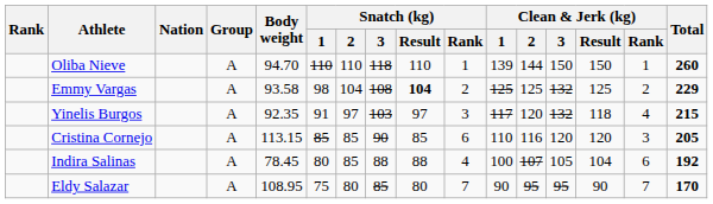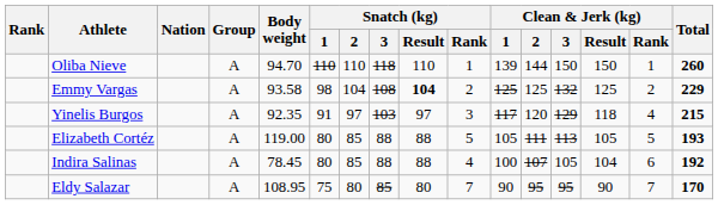 <table class="wikitable sortable" style="text-align:center;">
 <tr>
 <th rowspan=2>Rank</th>
 <th rowspan=2>Athlete</th>
 <th rowspan=2>Nation</th>
 <th rowspan=2>Group</th>
 <th rowspan=2>Body<br>weight</th>
 <th colspan=5>Snatch (kg)</th>
 <th colspan=5>Clean & Jerk (kg)</th>
 <th rowspan=2>Total</th>
 </tr>
 <tr>
 <th>1</th>
 <th>2</th>
 <th>3</th>
 <th>Result</th>
 <th>Rank</th>
 <th>1</th>
 <th>2</th>
 <th>3</th>
 <th>Result</th>
 <th>Rank</th>
 </tr>
 <tr>
 <td></td>
 <td align=left><a href='#'>Oliba Nieve</a></td>
 <td align=left></td>
 <td>A</td>
 <td>94.70</td>
 <td><s>110</s></td>
 <td>110</td>
 <td><s>118</s></td>
 <td>110</td>
 <td>1</td>
 <td>139</td>
 <td>144</td>
 <td>150</td>
 <td>150</td>
 <td>1</td>
 <td><strong>260</strong></td>
 </tr>
 <tr>
 <td></td>
 <td align=left><a href='#'>Emmy Vargas</a></td>
 <td align=left></td>
 <td>A</td>
 <td>93.58</td>
 <td>98</td>
 <td>104</td>
 <td><s>108</s></td>
 <td><strong>104</strong></td>
 <td>2</td>
 <td><s>125</s></td>
 <td>125</td>
 <td><s>132</s></td>
 <td>125</td>
 <td>2</td>
 <td><strong>229</strong></td>
 </tr>
 <tr>
 <td></td>
 <td align=left><a href='#'>Yinelis Burgos</a></td>
 <td align=left></td>
 <td>A</td>
 <td>92.35</td>
 <td>91</td>
 <td>97</td>
 <td><s>103</s></td>
 <td>97</td>
 <td>3</td>
 <td><s>117</s></td>
 <td>120</td>
-<td><s>132</s></td>
+<td><s>129</s></td>
 <td>118</td>
 <td>4</td>
 <td><strong>215</strong></td>
 </tr>
 <tr>
 <td></td>
-<td align=left><a href='#'>Cristina Cornejo</a></td>
+<td align=left><a href='#'>Elizabeth Cortéz</a></td>
 <td align=left></td>
 <td>A</td>
-<td>113.15</td>
-<td><s>85</s></td>
+<td>119.00</td>
+<td>80</td>
 <td>85</td>
-<td><s>90</s></td>
-<td>85</td>
-<td>6</td>
-<td>110</td>
-<td>116</td>
-<td>120</td>
-<td>120</td>
-<td>3</td>
-<td><strong>205</strong></td>
+<td>88</td>
+<td>88</td>
+<td>5</td>
+<td>105</td>
+<td><s>111</s></td>
+<td><s>113</s></td>
+<td>105</td>
+<td>5</td>
+<td><strong>193</strong></td>
 </tr>
 <tr>
 <td></td>
 <td align=left><a href='#'>Indira Salinas</a></td>
 <td align=left></td>
 <td>A</td>
 <td>78.45</td>
 <td>80</td>
 <td>85</td>
 <td>88</td>
 <td>88</td>
 <td>4</td>
 <td>100</td>
 <td><s>107</s></td>
 <td>105</td>
 <td>104</td>
 <td>6</td>
 <td><strong>192</strong></td>
 </tr>
 <tr>
 <td></td>
 <td align=left><a href='#'>Eldy Salazar</a></td>
 <td align=left></td>
 <td>A</td>
 <td>108.95</td>
 <td>75</td>
 <td>80</td>
 <td><s>85</s></td>
 <td>80</td>
 <td>7</td>
 <td>90</td>
 <td><s>95</s></td>
 <td><s>95</s></td>
 <td>90</td>
 <td>7</td>
 <td><strong>170</strong></td>
 </tr>
 </table>
